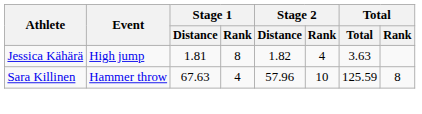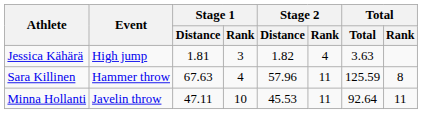 <table class="wikitable" style="font-size:90%">
 <tr>
 <th rowspan=2>Athlete</th>
 <th rowspan=2>Event</th>
 <th colspan=2>Stage 1</th>
 <th colspan=2>Stage 2</th>
 <th colspan=2>Total</th>
 </tr>
 <tr style="font-size:95%">
 <th>Distance</th>
 <th>Rank</th>
 <th>Distance</th>
 <th>Rank</th>
 <th>Total</th>
 <th>Rank</th>
 </tr>
 <tr align=center>
 <td align=left><a href='#'>Jessica Kähärä</a></td>
 <td align=left><a href='#'>High jump</a></td>
 <td>1.81</td>
-<td>8</td>
+<td>3</td>
 <td>1.82</td>
 <td>4</td>
 <td>3.63</td>
 <td></td>
 </tr>
 <tr align=center>
 <td align=left><a href='#'>Sara Killinen</a></td>
 <td align=left><a href='#'>Hammer throw</a></td>
 <td>67.63</td>
 <td>4</td>
 <td>57.96</td>
-<td>10</td>
+<td>11</td>
 <td>125.59</td>
 <td>8</td>
 </tr>
+<tr align=center>
+<td align=left><a href='#'>Minna Hollanti</a></td>
+<td align=left><a href='#'>Javelin throw</a></td>
+<td>47.11</td>
+<td>10</td>
+<td>45.53</td>
+<td>11</td>
+<td>92.64</td>
+<td>11</td>
+</tr>
 </table>
